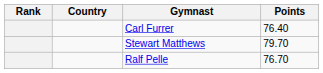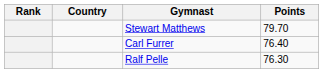 <table class="wikitable" width=500>
 <tr bgcolor="#efefef">
 <th>Rank</th>
 <th>Country</th>
 <th>Gymnast</th>
 <th>Points</th>
 </tr>
 <tr>
 <th></th>
 <td></td>
+<td><a href='#'>Stewart Matthews</a></td>
+<td>79.70</td>
+</tr>
+<tr>
+<th></th>
+<td></td>
 <td><a href='#'>Carl Furrer</a></td>
 <td>76.40</td>
 </tr>
 <tr>
 <th></th>
 <td></td>
-<td><a href='#'>Stewart Matthews</a></td>
-<td>79.70</td>
-</tr>
-<tr>
-<th></th>
-<td></td>
 <td><a href='#'>Ralf Pelle</a></td>
-<td>76.70</td>
+<td>76.30</td>
 </tr>
 </table>
